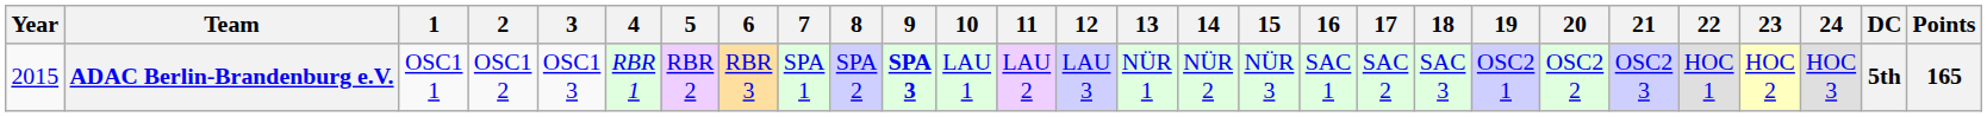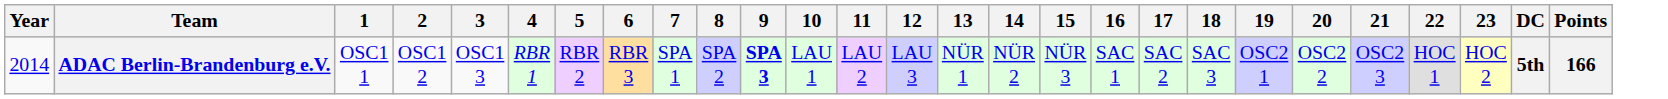 <table class="wikitable" style="text-align:center; font-size:85%">
 <tr>
 <th>Year</th>
 <th>Team</th>
 <th>1</th>
 <th>2</th>
 <th>3</th>
 <th>4</th>
 <th>5</th>
 <th>6</th>
 <th>7</th>
 <th>8</th>
 <th>9</th>
 <th>10</th>
 <th>11</th>
 <th>12</th>
 <th>13</th>
 <th>14</th>
 <th>15</th>
 <th>16</th>
 <th>17</th>
 <th>18</th>
 <th>19</th>
 <th>20</th>
 <th>21</th>
 <th>22</th>
 <th>23</th>
-<th>24</th>
 <th>DC</th>
 <th>Points</th>
 </tr>
 <tr>
-<td><a href='#'>2015</a></td>
+<td><a href='#'>2014</a></td>
 <th nowrap><a href='#'>ADAC Berlin-Brandenburg e.V.</a></th>
 <td style="background:#;"><a href='#'>OSC1<br>1</a></td>
 <td style="background:#;"><a href='#'>OSC1<br>2</a></td>
 <td style="background:#;"><a href='#'>OSC1<br>3</a></td>
 <td style="background:#DFFFDF;"><em><a href='#'>RBR<br>1</a></em><br></td>
 <td style="background:#EFCFFF;"><a href='#'>RBR<br>2</a><br></td>
 <td style="background:#FFDF9F;"><a href='#'>RBR<br>3</a><br></td>
 <td style="background:#DFFFDF;"><a href='#'>SPA<br>1</a><br></td>
 <td style="background:#CFCFFF;"><a href='#'>SPA<br>2</a><br></td>
 <td style="background:#DFFFDF;"><strong><a href='#'>SPA<br>3</a><br></strong></td>
 <td style="background:#DFFFDF;"><a href='#'>LAU<br>1</a><br></td>
 <td style="background:#EFCFFF;"><a href='#'>LAU<br>2</a><br></td>
 <td style="background:#CFCFFF;"><a href='#'>LAU<br>3</a><br></td>
 <td style="background:#DFFFDF;"><a href='#'>NÜR<br>1</a><br></td>
 <td style="background:#DFFFDF;"><a href='#'>NÜR<br>2</a><br></td>
 <td style="background:#DFFFDF;"><a href='#'>NÜR<br>3</a><br></td>
 <td style="background:#DFFFDF;"><a href='#'>SAC<br>1</a><br></td>
 <td style="background:#DFFFDF;"><a href='#'>SAC<br>2</a><br></td>
 <td style="background:#DFFFDF;"><a href='#'>SAC<br>3</a><br></td>
 <td style="background:#CFCFFF;"><a href='#'>OSC2<br>1</a><br></td>
 <td style="background:#DFFFDF;"><a href='#'>OSC2<br>2</a><br></td>
 <td style="background:#CFCFFF;"><a href='#'>OSC2<br>3</a><br></td>
 <td style="background:#DFDFDF;"><a href='#'>HOC<br>1</a><br></td>
 <td style="background:#FFFFBF;"><a href='#'>HOC<br>2</a><br></td>
-<td style="background:#DFDFDF;"><a href='#'>HOC<br>3</a><br></td>
 <th>5th</th>
-<th>165</th>
+<th>166</th>
 </tr>
 </table>
